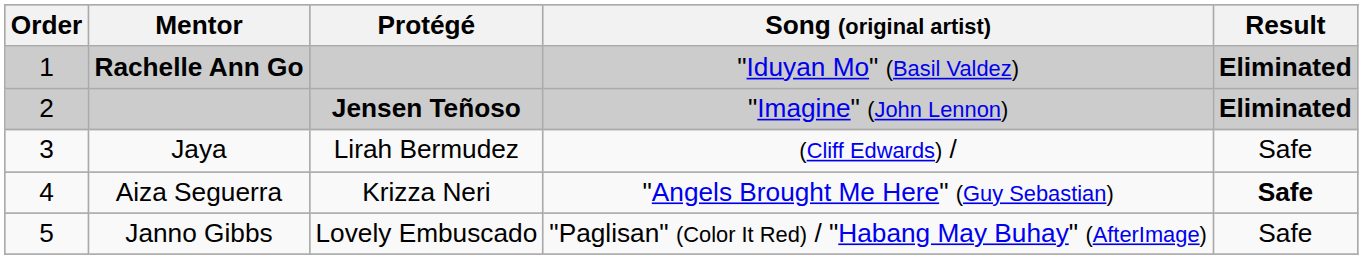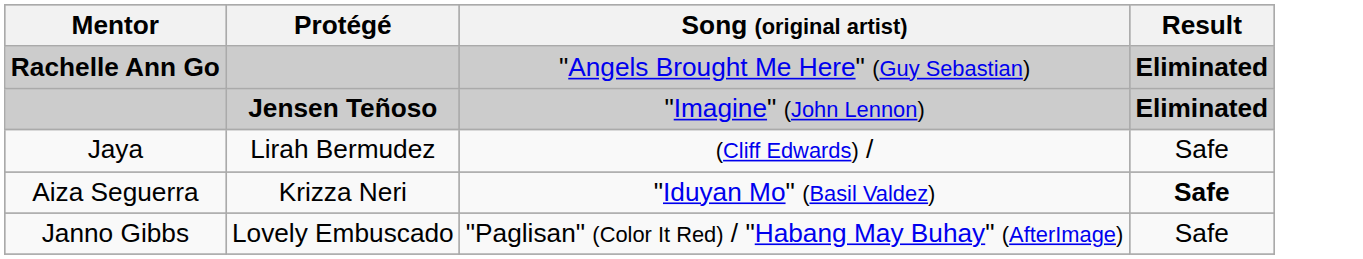 <table class="wikitable plainrowheaders" style="text-align:center;">
 <tr bgcolor="#f2f2f2">
-<th>Order</th>
 <th>Mentor</th>
 <th>Protégé</th>
 <th>Song <small>(original artist)</small></th>
 <th>Result</th>
 </tr>
 <tr style="background:#ccc">
-<td>1</td>
 <td><strong>Rachelle Ann Go</strong></td>
 <td></td>
-<td>"<a href='#'>Iduyan Mo</a>" <small>(<a href='#'>Basil Valdez</a>)</small></td>
+<td>"<a href='#'>Angels Brought Me Here</a>" <small>(<a href='#'>Guy Sebastian</a>)</small></td>
 <td><strong>Eliminated</strong></td>
 </tr>
 <tr style="background:#ccc">
-<td>2</td>
 <td></td>
 <td><strong>Jensen Teñoso</strong></td>
 <td>"<a href='#'>Imagine</a>" <small>(<a href='#'>John Lennon</a>)</small></td>
 <td><strong>Eliminated</strong></td>
 </tr>
 <tr>
-<td>3</td>
 <td>Jaya</td>
 <td>Lirah Bermudez</td>
 <td> <small>(<a href='#'>Cliff Edwards</a>)</small> / </td>
 <td>Safe</td>
 </tr>
 <tr>
-<td>4</td>
 <td>Aiza Seguerra</td>
 <td>Krizza Neri</td>
-<td>"<a href='#'>Angels Brought Me Here</a>" <small>(<a href='#'>Guy Sebastian</a>)</small></td>
+<td>"<a href='#'>Iduyan Mo</a>" <small>(<a href='#'>Basil Valdez</a>)</small></td>
 <td><strong>Safe</strong></td>
 </tr>
 <tr>
-<td>5</td>
 <td>Janno Gibbs</td>
 <td>Lovely Embuscado</td>
 <td>"Paglisan" <small>(Color It Red)</small> / "<a href='#'>Habang May Buhay</a>" <small>(<a href='#'>AfterImage</a>)</small></td>
 <td>Safe</td>
 </tr>
 </table>
